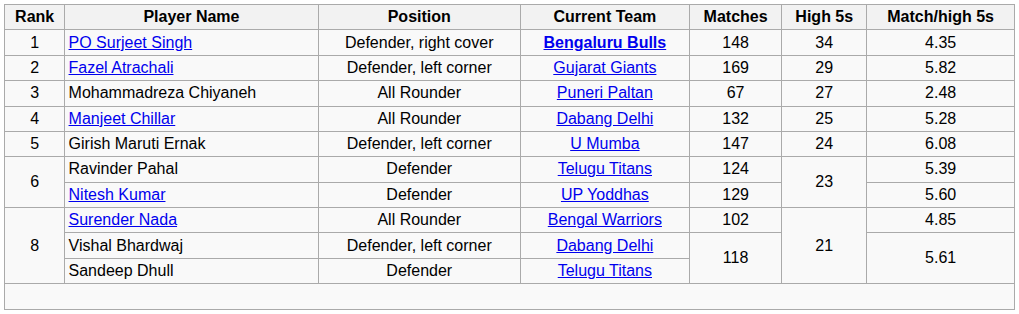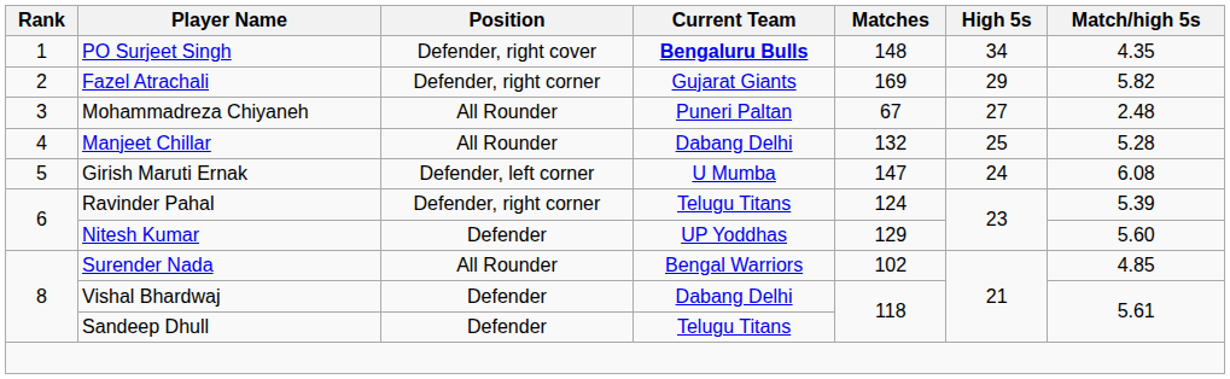 <table class="wikitable" align="center" style="text-align: center; font-size: 100%; width:80%">
 <tr>
 <th>Rank</th>
 <th>Player Name</th>
 <th>Position</th>
 <th>Current Team</th>
 <th>Matches</th>
 <th>High 5s</th>
 <th>Match/high 5s</th>
 </tr>
 <tr>
 <td>1</td>
 <td style="text-align:left"> <a href='#'>PO Surjeet Singh</a></td>
 <td>Defender, right cover</td>
 <td><strong><a href='#'>Bengaluru Bulls</a></strong></td>
 <td>148</td>
 <td>34</td>
 <td>4.35</td>
 </tr>
 <tr>
 <td>2</td>
 <td style="text-align:left"> <a href='#'>Fazel Atrachali</a></td>
-<td>Defender, left corner</td>
+<td>Defender, right corner</td>
 <td><a href='#'>Gujarat Giants</a></td>
 <td>169</td>
 <td>29</td>
 <td>5.82</td>
 </tr>
 <tr>
 <td>3</td>
 <td style="text-align:left"> Mohammadreza Chiyaneh</td>
 <td>All Rounder</td>
 <td><a href='#'>Puneri Paltan</a></td>
 <td>67</td>
 <td>27</td>
 <td>2.48</td>
 </tr>
 <tr>
 <td>4</td>
 <td style="text-align:left"> <a href='#'>Manjeet Chillar</a></td>
 <td>All Rounder</td>
 <td><a href='#'>Dabang Delhi</a></td>
 <td>132</td>
 <td>25</td>
 <td>5.28</td>
 </tr>
 <tr>
 <td>5</td>
 <td style="text-align:left"> Girish Maruti Ernak</td>
 <td>Defender, left corner</td>
 <td><a href='#'>U Mumba</a></td>
 <td>147</td>
 <td>24</td>
 <td>6.08</td>
 </tr>
 <tr>
 <td rowspan=2>6</td>
 <td style="text-align:left"> Ravinder Pahal</td>
-<td>Defender</td>
+<td>Defender, right corner</td>
 <td><a href='#'>Telugu Titans</a></td>
 <td>124</td>
 <td rowspan=2>23</td>
 <td>5.39</td>
 </tr>
 <tr>
 <td style="text-align:left"> <a href='#'>Nitesh Kumar</a></td>
 <td>Defender</td>
 <td><a href='#'>UP Yoddhas</a></td>
 <td>129</td>
 <td>5.60</td>
 </tr>
 <tr>
 <td rowspan=3>8</td>
 <td style="text-align:left"> <a href='#'>Surender Nada</a></td>
 <td>All Rounder</td>
 <td><a href='#'>Bengal Warriors</a></td>
 <td>102</td>
 <td rowspan=3>21</td>
 <td>4.85</td>
 </tr>
 <tr>
 <td style="text-align:left"> Vishal Bhardwaj</td>
-<td>Defender, left corner</td>
+<td>Defender</td>
 <td><a href='#'>Dabang Delhi</a></td>
 <td rowspan=2>118</td>
 <td rowspan=2>5.61</td>
 </tr>
 <tr>
 <td style="text-align:left"> Sandeep Dhull</td>
 <td>Defender</td>
 <td><a href='#'>Telugu Titans</a></td>
 </tr>
 <tr>
 <td colspan="7"><br></td>
 </tr>
 </table>
